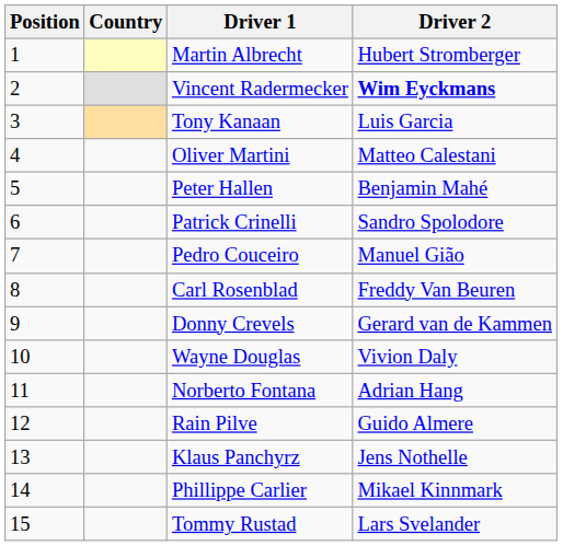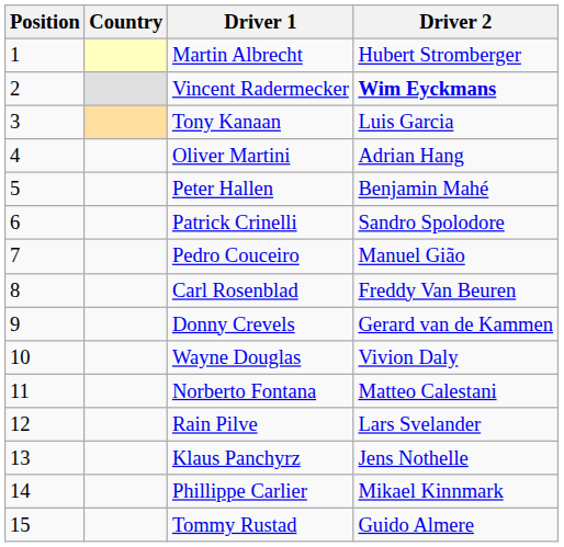 <table class="wikitable"  style="font-size:95%">
 <tr>
 <th>Position</th>
 <th>Country</th>
 <th>Driver 1</th>
 <th>Driver 2</th>
 </tr>
 <tr>
 <td>1</td>
 <td style="background:#FFFFBF;"></td>
 <td><a href='#'>Martin Albrecht</a></td>
 <td><a href='#'>Hubert Stromberger</a></td>
 </tr>
 <tr>
 <td>2</td>
 <td style="background:#DFDFDF;"></td>
 <td><a href='#'>Vincent Radermecker</a></td>
 <td><strong><a href='#'>Wim Eyckmans</a></strong></td>
 </tr>
 <tr>
 <td>3</td>
 <td style="background:#FFDF9F;"></td>
 <td><a href='#'>Tony Kanaan</a></td>
 <td><a href='#'>Luis Garcia</a></td>
 </tr>
 <tr>
 <td>4</td>
 <td></td>
 <td><a href='#'>Oliver Martini</a></td>
-<td><a href='#'>Matteo Calestani</a></td>
+<td><a href='#'>Adrian Hang</a></td>
 </tr>
 <tr>
 <td>5</td>
 <td></td>
 <td><a href='#'>Peter Hallen</a></td>
 <td><a href='#'>Benjamin Mahé</a></td>
 </tr>
 <tr>
 <td>6</td>
 <td></td>
 <td><a href='#'>Patrick Crinelli</a></td>
 <td><a href='#'>Sandro Spolodore</a></td>
 </tr>
 <tr>
 <td>7</td>
 <td></td>
 <td><a href='#'>Pedro Couceiro</a></td>
 <td><a href='#'>Manuel Gião</a></td>
 </tr>
 <tr>
 <td>8</td>
 <td></td>
 <td><a href='#'>Carl Rosenblad</a></td>
 <td><a href='#'>Freddy Van Beuren</a></td>
 </tr>
 <tr>
 <td>9</td>
 <td></td>
 <td><a href='#'>Donny Crevels</a></td>
 <td><a href='#'>Gerard van de Kammen</a></td>
 </tr>
 <tr>
 <td>10</td>
 <td></td>
 <td><a href='#'>Wayne Douglas</a></td>
 <td><a href='#'>Vivion Daly</a></td>
 </tr>
 <tr>
 <td>11</td>
 <td></td>
 <td><a href='#'>Norberto Fontana</a></td>
-<td><a href='#'>Adrian Hang</a></td>
+<td><a href='#'>Matteo Calestani</a></td>
 </tr>
 <tr>
 <td>12</td>
 <td></td>
 <td><a href='#'>Rain Pilve</a></td>
-<td><a href='#'>Guido Almere</a></td>
+<td><a href='#'>Lars Svelander</a></td>
 </tr>
 <tr>
 <td>13</td>
 <td></td>
 <td><a href='#'>Klaus Panchyrz</a></td>
 <td><a href='#'>Jens Nothelle</a></td>
 </tr>
 <tr>
 <td>14</td>
 <td></td>
 <td><a href='#'>Phillippe Carlier</a></td>
 <td><a href='#'>Mikael Kinnmark</a></td>
 </tr>
 <tr>
 <td>15</td>
 <td></td>
 <td><a href='#'>Tommy Rustad</a></td>
-<td><a href='#'>Lars Svelander</a></td>
+<td><a href='#'>Guido Almere</a></td>
 </tr>
 </table>
